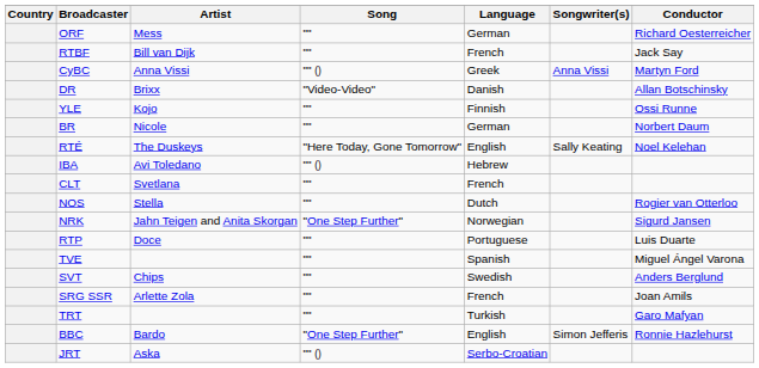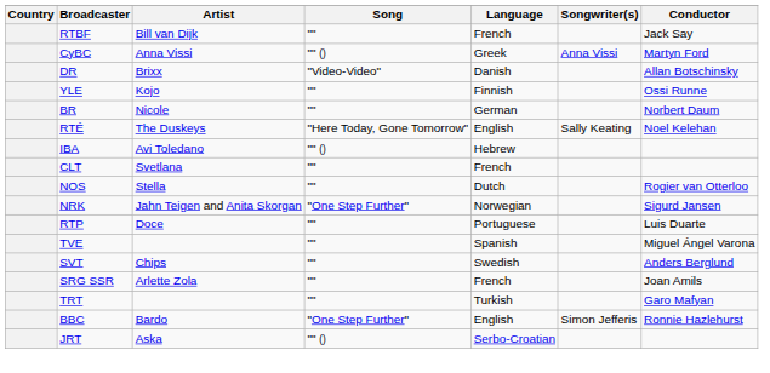 <table class="wikitable plainrowheaders">
 <tr>
 </tr>
 <tr>
 <th scope="col">Country</th>
 <th scope="col">Broadcaster</th>
 <th scope="col">Artist</th>
 <th scope="col">Song</th>
 <th scope="col">Language</th>
 <th scope="col">Songwriter(s)</th>
 <th scope="col">Conductor</th>
-</tr>
-<tr>
-<th scope="row"></th>
-<td><a href='#'>ORF</a></td>
-<td><a href='#'>Mess</a></td>
-<td>""</td>
-<td>German</td>
-<td></td>
-<td><a href='#'>Richard Oesterreicher</a></td>
 </tr>
 <tr>
 <th scope="row"></th>
 <td><a href='#'>RTBF</a></td>
 <td><a href='#'>Bill van Dijk</a></td>
 <td>""</td>
 <td>French</td>
 <td></td>
 <td>Jack Say</td>
 </tr>
 <tr>
 <th scope="row"></th>
 <td><a href='#'>CyBC</a></td>
 <td><a href='#'>Anna Vissi</a></td>
 <td>"" <small>()</small></td>
 <td>Greek</td>
 <td><a href='#'>Anna Vissi</a></td>
 <td><a href='#'>Martyn Ford</a></td>
 </tr>
 <tr>
 <th scope="row"></th>
 <td><a href='#'>DR</a></td>
 <td><a href='#'>Brixx</a></td>
 <td>"Video-Video"</td>
 <td>Danish</td>
 <td></td>
 <td><a href='#'>Allan Botschinsky</a></td>
 </tr>
 <tr>
 <th scope="row"></th>
 <td><a href='#'>YLE</a></td>
 <td><a href='#'>Kojo</a></td>
 <td>""</td>
 <td>Finnish</td>
 <td></td>
 <td><a href='#'>Ossi Runne</a></td>
 </tr>
 <tr>
 <th scope="row"></th>
 <td><a href='#'>BR</a></td>
 <td><a href='#'>Nicole</a></td>
 <td>""</td>
 <td>German</td>
 <td></td>
 <td><a href='#'>Norbert Daum</a></td>
 </tr>
 <tr>
 <th scope="row"></th>
 <td><a href='#'>RTÉ</a></td>
 <td><a href='#'>The Duskeys</a></td>
 <td>"Here Today, Gone Tomorrow"</td>
 <td>English</td>
 <td>Sally Keating</td>
 <td><a href='#'>Noel Kelehan</a></td>
 </tr>
 <tr>
 <th scope="row"></th>
 <td><a href='#'>IBA</a></td>
 <td><a href='#'>Avi Toledano</a></td>
 <td>"" <small>()</small></td>
 <td>Hebrew</td>
 <td></td>
 <td></td>
 </tr>
 <tr>
 <th scope="row"></th>
 <td><a href='#'>CLT</a></td>
 <td><a href='#'>Svetlana</a></td>
 <td>""</td>
 <td>French</td>
 <td></td>
 <td></td>
 </tr>
 <tr>
 <th scope="row"></th>
 <td><a href='#'>NOS</a></td>
 <td><a href='#'>Stella</a></td>
 <td>""</td>
 <td>Dutch</td>
 <td></td>
 <td><a href='#'>Rogier van Otterloo</a></td>
 </tr>
 <tr>
 <th scope="row"></th>
 <td><a href='#'>NRK</a></td>
 <td><a href='#'>Jahn Teigen</a> and <a href='#'>Anita Skorgan</a></td>
 <td>"<a href='#'>One Step Further</a>"</td>
 <td>Norwegian</td>
 <td></td>
 <td><a href='#'>Sigurd Jansen</a></td>
 </tr>
 <tr>
 <th scope="row"></th>
 <td><a href='#'>RTP</a></td>
 <td><a href='#'>Doce</a></td>
 <td>""</td>
 <td>Portuguese</td>
 <td></td>
 <td>Luis Duarte</td>
 </tr>
 <tr>
 <th scope="row"></th>
 <td><a href='#'>TVE</a></td>
 <td></td>
 <td>""</td>
 <td>Spanish</td>
 <td></td>
 <td>Miguel Ángel Varona</td>
 </tr>
 <tr>
 <th scope="row"></th>
 <td><a href='#'>SVT</a></td>
 <td><a href='#'>Chips</a></td>
 <td>""</td>
 <td>Swedish</td>
 <td></td>
 <td><a href='#'>Anders Berglund</a></td>
 </tr>
 <tr>
 <th scope="row"></th>
 <td><a href='#'>SRG SSR</a></td>
 <td><a href='#'>Arlette Zola</a></td>
 <td>""</td>
 <td>French</td>
 <td></td>
 <td>Joan Amils</td>
 </tr>
 <tr>
 <th scope="row"></th>
 <td><a href='#'>TRT</a></td>
 <td></td>
 <td>""</td>
 <td>Turkish</td>
 <td></td>
 <td><a href='#'>Garo Mafyan</a></td>
 </tr>
 <tr>
 <th scope="row"></th>
 <td><a href='#'>BBC</a></td>
 <td><a href='#'>Bardo</a></td>
 <td>"<a href='#'>One Step Further</a>"</td>
 <td>English</td>
 <td>Simon Jefferis</td>
 <td><a href='#'>Ronnie Hazlehurst</a></td>
 </tr>
 <tr>
 <th scope="row"></th>
 <td><a href='#'>JRT</a></td>
 <td><a href='#'>Aska</a></td>
 <td>"" <small>()</small></td>
 <td><a href='#'>Serbo-Croatian</a></td>
 <td></td>
 <td></td>
 </tr>
 </table>
